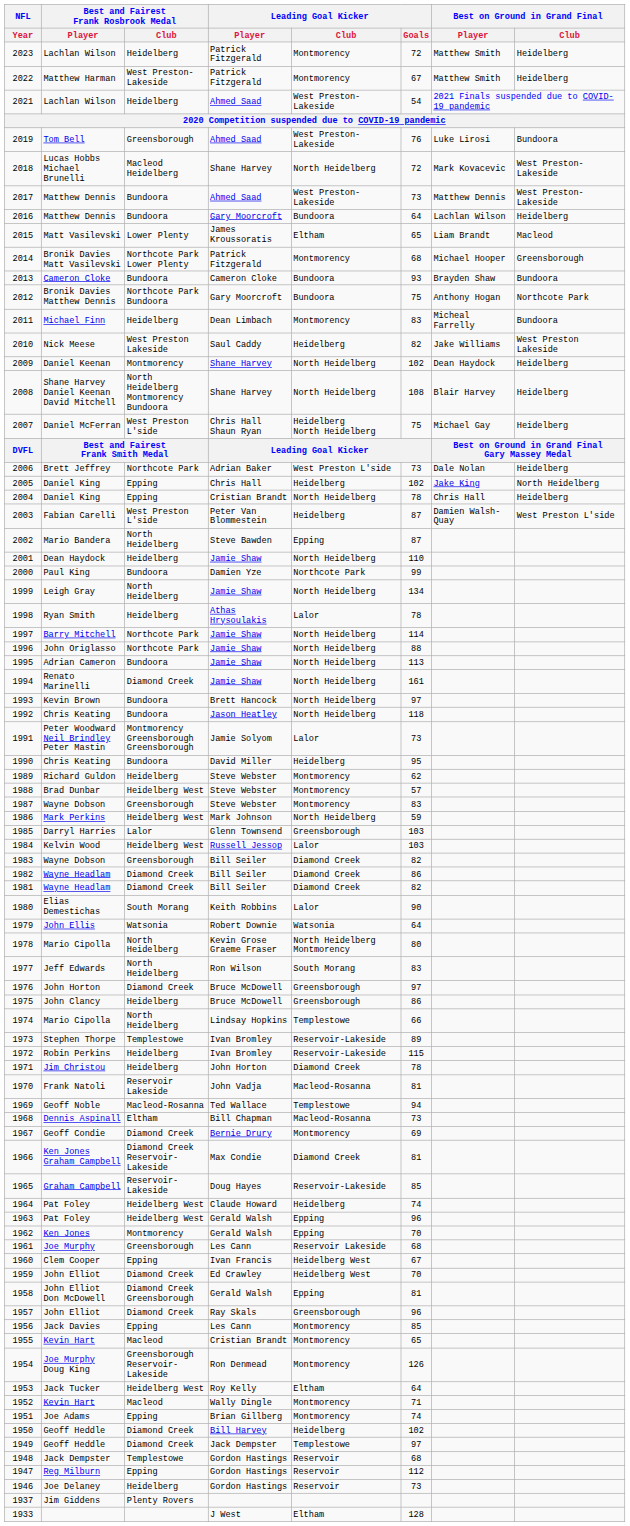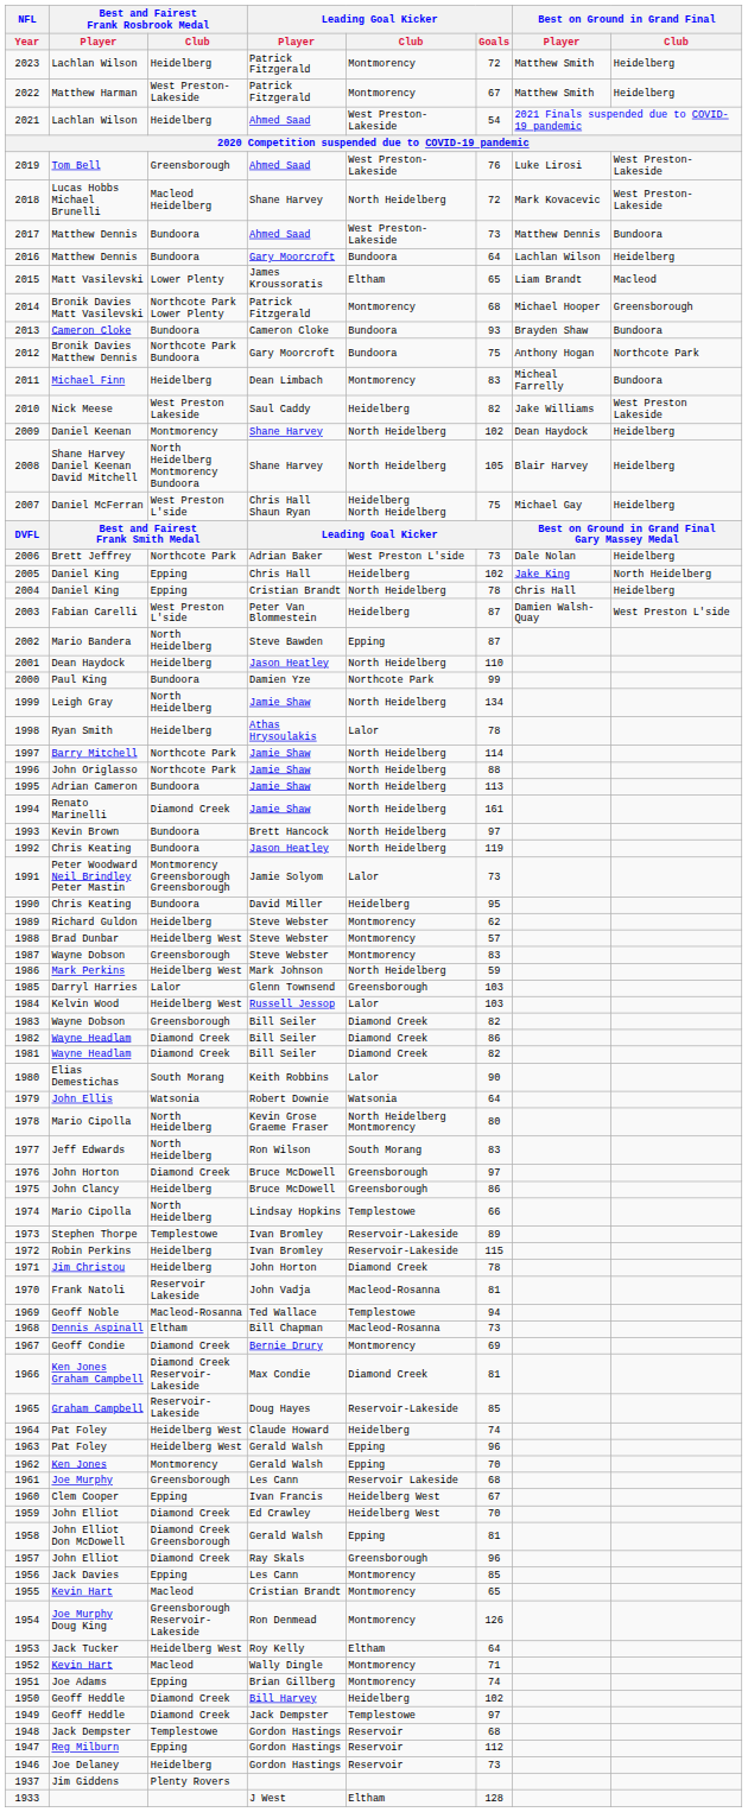 <table class="wikitable">
 <tr>
 <th style="color:blue">NFL</th>
 <th style="color:blue" colspan="2">Best and Fairest<br> Frank Rosbrook Medal</th>
 <th style="color:blue" colspan="3">Leading Goal Kicker</th>
 <th style="color:blue" colspan="2">Best on Ground in Grand Final</th>
 </tr>
 <tr>
 <th style="color:crimson; width:50px;">Year</th>
 <th style="color:crimson; width:120px;">Player</th>
 <th style="color:crimson; width:120px;">Club</th>
 <th style="color:crimson; width:120px;">Player</th>
 <th style="color:crimson; width:160px;">Club</th>
 <th style="color:crimson; width:40px;">Goals</th>
 <th style="color:crimson; width:120px;">Player</th>
 <th style="color:crimson; width:160px;">Club</th>
 </tr>
 <tr>
 <td style="text-align:center;">2023</td>
 <td>Lachlan Wilson</td>
 <td>Heidelberg</td>
 <td>Patrick Fitzgerald</td>
 <td>Montmorency</td>
 <td style="text-align:center;">72</td>
 <td>Matthew Smith</td>
 <td>Heidelberg</td>
 </tr>
 <tr>
 <td style="text-align:center;">2022</td>
 <td>Matthew Harman</td>
 <td>West Preston-Lakeside</td>
 <td>Patrick Fitzgerald</td>
 <td>Montmorency</td>
 <td style="text-align:center;">67</td>
 <td>Matthew Smith</td>
 <td>Heidelberg</td>
 </tr>
 <tr>
 <td style="text-align:center;">2021</td>
 <td>Lachlan Wilson</td>
 <td>Heidelberg</td>
 <td><a href='#'>Ahmed Saad</a></td>
 <td>West Preston-Lakeside</td>
 <td style="text-align:center;">54</td>
 <td style="color:blue" colspan="2">2021 Finals suspended due to <a href='#'>COVID-19 pandemic</a></td>
 </tr>
 <tr>
 <th style="color:blue" colspan="8">2020 Competition suspended due to <a href='#'>COVID-19 pandemic</a></th>
 </tr>
 <tr>
 <td style="text-align:center;">2019</td>
 <td><a href='#'>Tom Bell</a></td>
 <td>Greensborough</td>
 <td><a href='#'>Ahmed Saad</a></td>
 <td>West Preston-Lakeside</td>
 <td style="text-align:center;">76</td>
 <td>Luke Lirosi</td>
-<td>Bundoora</td>
+<td>West Preston-Lakeside</td>
 </tr>
 <tr>
 <td style="text-align:center;">2018</td>
 <td>Lucas Hobbs<br>Michael Brunelli</td>
 <td>Macleod<br>Heidelberg</td>
 <td>Shane Harvey</td>
 <td>North Heidelberg</td>
 <td style="text-align:center;">72</td>
 <td>Mark Kovacevic</td>
 <td>West Preston-Lakeside</td>
 </tr>
 <tr>
 <td style="text-align:center;">2017</td>
 <td>Matthew Dennis</td>
 <td>Bundoora</td>
 <td><a href='#'>Ahmed Saad</a></td>
 <td>West Preston-Lakeside</td>
 <td style="text-align:center;">73</td>
 <td>Matthew Dennis</td>
-<td>West Preston-Lakeside</td>
+<td>Bundoora</td>
 </tr>
 <tr>
 <td style="text-align:center;">2016</td>
 <td>Matthew Dennis</td>
 <td>Bundoora</td>
 <td><a href='#'>Gary Moorcroft</a></td>
 <td>Bundoora</td>
 <td style="text-align:center;">64</td>
 <td>Lachlan Wilson</td>
 <td>Heidelberg</td>
 </tr>
 <tr>
 <td style="text-align:center;">2015</td>
 <td>Matt Vasilevski</td>
 <td>Lower Plenty</td>
 <td>James Kroussoratis</td>
 <td>Eltham</td>
 <td style="text-align:center;">65</td>
 <td>Liam Brandt</td>
 <td>Macleod</td>
 </tr>
 <tr>
 <td style="text-align:center;">2014</td>
 <td>Bronik Davies <br>Matt Vasilevski  <br></td>
 <td>Northcote Park <br> Lower Plenty</td>
 <td>Patrick Fitzgerald</td>
 <td>Montmorency</td>
 <td style="text-align:center;">68</td>
 <td>Michael Hooper</td>
 <td>Greensborough</td>
 </tr>
 <tr>
 <td style="text-align:center;">2013</td>
 <td><a href='#'>Cameron Cloke</a></td>
 <td>Bundoora</td>
 <td>Cameron Cloke</td>
 <td>Bundoora</td>
 <td style="text-align:center;">93</td>
 <td>Brayden Shaw</td>
 <td>Bundoora</td>
 </tr>
 <tr>
 <td style="text-align:center;">2012</td>
 <td>Bronik Davies <br>Matthew Dennis</td>
 <td>Northcote Park <br> Bundoora</td>
 <td>Gary Moorcroft</td>
 <td>Bundoora</td>
 <td style="text-align:center;">75</td>
 <td>Anthony Hogan</td>
 <td>Northcote Park</td>
 </tr>
 <tr>
 <td style="text-align:center;">2011</td>
 <td><a href='#'>Michael Finn</a></td>
 <td>Heidelberg</td>
 <td>Dean Limbach</td>
 <td>Montmorency</td>
 <td style="text-align:center;">83</td>
 <td>Micheal Farrelly</td>
 <td>Bundoora</td>
 </tr>
 <tr>
 <td style="text-align:center;">2010</td>
 <td>Nick Meese</td>
 <td>West Preston Lakeside</td>
 <td>Saul Caddy</td>
 <td>Heidelberg</td>
 <td style="text-align:center;">82</td>
 <td>Jake Williams</td>
 <td>West Preston Lakeside</td>
 </tr>
 <tr>
 <td style="text-align:center;">2009</td>
 <td>Daniel Keenan</td>
 <td>Montmorency</td>
 <td><a href='#'>Shane Harvey</a></td>
 <td>North Heidelberg</td>
 <td style="text-align:center;">102</td>
 <td>Dean Haydock</td>
 <td>Heidelberg</td>
 </tr>
 <tr>
 <td style="text-align:center;">2008</td>
 <td>Shane Harvey <br> Daniel Keenan <br> David Mitchell</td>
 <td>North Heidelberg <br> Montmorency  <br> Bundoora</td>
 <td>Shane Harvey</td>
 <td>North Heidelberg</td>
-<td style="text-align:center;">108</td>
+<td style="text-align:center;">105</td>
 <td>Blair Harvey</td>
 <td>Heidelberg</td>
 </tr>
 <tr>
 <td style="text-align:center;">2007</td>
 <td>Daniel McFerran</td>
 <td>West Preston L'side</td>
 <td>Chris Hall <br> Shaun Ryan</td>
 <td>Heidelberg <br> North Heidelberg</td>
 <td style="text-align:center;">75</td>
 <td>Michael Gay</td>
 <td>Heidelberg</td>
 </tr>
 <tr>
 <th style="color:blue">DVFL</th>
 <th style="color:blue" colspan="2">Best and Fairest<br> Frank Smith Medal</th>
 <th style="color:blue" colspan="3">Leading Goal Kicker</th>
 <th style="color:blue" colspan="2">Best on Ground in Grand Final<br> Gary Massey Medal</th>
 </tr>
 <tr>
 <td style="text-align:center;">2006</td>
 <td>Brett Jeffrey</td>
 <td>Northcote Park</td>
 <td>Adrian Baker</td>
 <td>West Preston L'side</td>
 <td style="text-align:center;">73</td>
 <td>Dale Nolan</td>
 <td>Heidelberg</td>
 </tr>
 <tr>
 <td style="text-align:center;">2005</td>
 <td>Daniel King</td>
 <td>Epping</td>
 <td>Chris Hall</td>
 <td>Heidelberg</td>
 <td style="text-align:center;">102</td>
 <td><a href='#'>Jake King</a></td>
 <td>North Heidelberg</td>
 </tr>
 <tr>
 <td style="text-align:center;">2004</td>
 <td>Daniel King</td>
 <td>Epping</td>
 <td>Cristian Brandt</td>
 <td>North Heidelberg</td>
 <td style="text-align:center;">78</td>
 <td>Chris Hall</td>
 <td>Heidelberg</td>
 </tr>
 <tr>
 <td style="text-align:center;">2003</td>
 <td>Fabian Carelli</td>
 <td>West Preston L'side</td>
 <td>Peter Van Blommestein</td>
 <td>Heidelberg</td>
 <td style="text-align:center;">87</td>
 <td>Damien Walsh-Quay</td>
 <td>West Preston L'side</td>
 </tr>
 <tr>
 <td style="text-align:center;">2002</td>
 <td>Mario Bandera</td>
 <td>North Heidelberg</td>
 <td>Steve Bawden</td>
 <td>Epping</td>
 <td style="text-align:center;">87</td>
 <td></td>
 <td></td>
 </tr>
 <tr>
 <td style="text-align:center;">2001</td>
 <td>Dean Haydock</td>
 <td>Heidelberg</td>
-<td><a href='#'>Jamie Shaw</a></td>
+<td><a href='#'>Jason Heatley</a></td>
 <td>North Heidelberg</td>
 <td style="text-align:center;">110</td>
 <td></td>
 <td></td>
 </tr>
 <tr>
 <td style="text-align:center;">2000</td>
 <td>Paul King</td>
 <td>Bundoora</td>
 <td>Damien Yze</td>
 <td>Northcote Park</td>
 <td style="text-align:center;">99</td>
 <td></td>
 <td></td>
 </tr>
 <tr>
 <td style="text-align:center;">1999</td>
 <td>Leigh Gray</td>
 <td>North Heidelberg</td>
 <td><a href='#'>Jamie Shaw</a></td>
 <td>North Heidelberg</td>
 <td style="text-align:center;">134</td>
 <td></td>
 <td></td>
 </tr>
 <tr>
 <td style="text-align:center;">1998</td>
 <td>Ryan Smith</td>
 <td>Heidelberg</td>
 <td><a href='#'>Athas Hrysoulakis</a></td>
 <td>Lalor</td>
 <td style="text-align:center;">78</td>
 <td></td>
 <td></td>
 </tr>
 <tr>
 <td style="text-align:center;">1997</td>
 <td><a href='#'>Barry Mitchell</a></td>
 <td>Northcote Park</td>
 <td><a href='#'>Jamie Shaw</a></td>
 <td>North Heidelberg</td>
 <td style="text-align:center;">114</td>
 <td></td>
 <td></td>
 </tr>
 <tr>
 <td style="text-align:center;">1996</td>
 <td>John Origlasso</td>
 <td>Northcote Park</td>
 <td><a href='#'>Jamie Shaw</a></td>
 <td>North Heidelberg</td>
 <td style="text-align:center;">88</td>
 <td></td>
 <td></td>
 </tr>
 <tr>
 <td style="text-align:center;">1995</td>
 <td>Adrian Cameron</td>
 <td>Bundoora</td>
 <td><a href='#'>Jamie Shaw</a></td>
 <td>North Heidelberg</td>
 <td style="text-align:center;">113</td>
 <td></td>
 <td></td>
 </tr>
 <tr>
 <td style="text-align:center;">1994</td>
 <td>Renato Marinelli</td>
 <td>Diamond Creek</td>
 <td><a href='#'>Jamie Shaw</a></td>
 <td>North Heidelberg</td>
 <td style="text-align:center;">161</td>
 <td></td>
 <td></td>
 </tr>
 <tr>
 <td style="text-align:center;">1993</td>
 <td>Kevin Brown</td>
 <td>Bundoora</td>
 <td>Brett Hancock</td>
 <td>North Heidelberg</td>
 <td style="text-align:center;">97</td>
 <td></td>
 <td></td>
 </tr>
 <tr>
 <td style="text-align:center;">1992</td>
 <td>Chris Keating</td>
 <td>Bundoora</td>
 <td><a href='#'>Jason Heatley</a></td>
 <td>North Heidelberg</td>
-<td style="text-align:center;">118</td>
+<td style="text-align:center;">119</td>
 <td></td>
 <td></td>
 </tr>
 <tr>
 <td style="text-align:center;">1991</td>
 <td>Peter Woodward <br> <a href='#'>Neil Brindley</a> <br> Peter Mastin</td>
 <td>Montmorency <br> Greensborough <br> Greensborough</td>
 <td>Jamie Solyom</td>
 <td>Lalor</td>
 <td style="text-align:center;">73</td>
 <td></td>
 <td></td>
 </tr>
 <tr>
 <td style="text-align:center;">1990</td>
 <td>Chris Keating</td>
 <td>Bundoora</td>
 <td>David Miller</td>
 <td>Heidelberg</td>
 <td style="text-align:center;">95</td>
 <td></td>
 <td></td>
 </tr>
 <tr>
 <td style="text-align:center;">1989</td>
 <td>Richard Guldon</td>
 <td>Heidelberg</td>
 <td>Steve Webster</td>
 <td>Montmorency</td>
 <td style="text-align:center;">62</td>
 <td></td>
 <td></td>
 </tr>
 <tr>
 <td style="text-align:center;">1988</td>
 <td>Brad Dunbar</td>
 <td>Heidelberg West</td>
 <td>Steve Webster</td>
 <td>Montmorency</td>
 <td style="text-align:center;">57</td>
 <td></td>
 <td></td>
 </tr>
 <tr>
 <td style="text-align:center;">1987</td>
 <td>Wayne Dobson</td>
 <td>Greensborough</td>
 <td>Steve Webster</td>
 <td>Montmorency</td>
 <td style="text-align:center;">83</td>
 <td></td>
 <td></td>
 </tr>
 <tr>
 <td style="text-align:center;">1986</td>
 <td><a href='#'>Mark Perkins</a></td>
 <td>Heidelberg West</td>
 <td>Mark Johnson</td>
 <td>North Heidelberg</td>
 <td style="text-align:center;">59</td>
 <td></td>
 <td></td>
 </tr>
 <tr>
 <td style="text-align:center;">1985</td>
 <td>Darryl Harries</td>
 <td>Lalor</td>
 <td>Glenn Townsend</td>
 <td>Greensborough</td>
 <td style="text-align:center;">103</td>
 <td></td>
 <td></td>
 </tr>
 <tr>
 <td style="text-align:center;">1984</td>
 <td>Kelvin Wood</td>
 <td>Heidelberg West</td>
 <td><a href='#'>Russell Jessop</a></td>
 <td>Lalor</td>
 <td style="text-align:center;">103</td>
 <td></td>
 <td></td>
 </tr>
 <tr>
 <td style="text-align:center;">1983</td>
 <td>Wayne Dobson</td>
 <td>Greensborough</td>
 <td>Bill Seiler</td>
 <td>Diamond Creek</td>
 <td style="text-align:center;">82</td>
 <td></td>
 <td></td>
 </tr>
 <tr>
 <td style="text-align:center;">1982</td>
 <td><a href='#'>Wayne Headlam</a></td>
 <td>Diamond Creek</td>
 <td>Bill Seiler</td>
 <td>Diamond Creek</td>
 <td style="text-align:center;">86</td>
 <td></td>
 <td></td>
 </tr>
 <tr>
 <td style="text-align:center;">1981</td>
 <td><a href='#'>Wayne Headlam</a></td>
 <td>Diamond Creek</td>
 <td>Bill Seiler</td>
 <td>Diamond Creek</td>
 <td style="text-align:center;">82</td>
 <td></td>
 <td></td>
 </tr>
 <tr>
 <td style="text-align:center;">1980</td>
 <td>Elias Demestichas</td>
 <td>South Morang</td>
 <td>Keith Robbins</td>
 <td>Lalor</td>
 <td style="text-align:center;">90</td>
 <td></td>
 <td></td>
 </tr>
 <tr>
 <td style="text-align:center;">1979</td>
 <td><a href='#'>John Ellis</a></td>
 <td>Watsonia</td>
 <td>Robert Downie</td>
 <td>Watsonia</td>
 <td style="text-align:center;">64</td>
 <td></td>
 <td></td>
 </tr>
 <tr>
 <td style="text-align:center;">1978</td>
 <td>Mario Cipolla</td>
 <td>North Heidelberg</td>
 <td>Kevin Grose <br> Graeme Fraser</td>
 <td>North Heidelberg <br> Montmorency</td>
 <td style="text-align:center;">80</td>
 <td></td>
 <td></td>
 </tr>
 <tr>
 <td style="text-align:center;">1977</td>
 <td>Jeff Edwards</td>
 <td>North Heidelberg</td>
 <td>Ron Wilson</td>
 <td>South Morang</td>
 <td style="text-align:center;">83</td>
 <td></td>
 <td></td>
 </tr>
 <tr>
 <td style="text-align:center;">1976</td>
 <td>John Horton</td>
 <td>Diamond Creek</td>
 <td>Bruce McDowell</td>
 <td>Greensborough</td>
 <td style="text-align:center;">97</td>
 <td></td>
 <td></td>
 </tr>
 <tr>
 <td style="text-align:center;">1975</td>
 <td>John Clancy</td>
 <td>Heidelberg</td>
 <td>Bruce McDowell</td>
 <td>Greensborough</td>
 <td style="text-align:center;">86</td>
 <td></td>
 <td></td>
 </tr>
 <tr>
 <td style="text-align:center;">1974</td>
 <td>Mario Cipolla</td>
 <td>North Heidelberg</td>
 <td>Lindsay Hopkins</td>
 <td>Templestowe</td>
 <td style="text-align:center;">66</td>
 <td></td>
 <td></td>
 </tr>
 <tr>
 <td style="text-align:center;">1973</td>
 <td>Stephen Thorpe</td>
 <td>Templestowe</td>
 <td>Ivan Bromley</td>
 <td>Reservoir-Lakeside</td>
 <td style="text-align:center;">89</td>
 <td></td>
 <td></td>
 </tr>
 <tr>
 <td style="text-align:center;">1972</td>
 <td>Robin Perkins</td>
 <td>Heidelberg</td>
 <td>Ivan Bromley</td>
 <td>Reservoir-Lakeside</td>
 <td style="text-align:center;">115</td>
 <td></td>
 <td></td>
 </tr>
 <tr>
 <td style="text-align:center;">1971</td>
 <td><a href='#'>Jim Christou</a></td>
 <td>Heidelberg</td>
 <td>John Horton</td>
 <td>Diamond Creek</td>
 <td style="text-align:center;">78</td>
 <td></td>
 <td></td>
 </tr>
 <tr>
 <td style="text-align:center;">1970</td>
 <td>Frank Natoli</td>
 <td>Reservoir Lakeside</td>
 <td>John Vadja</td>
 <td>Macleod-Rosanna</td>
 <td style="text-align:center;">81</td>
 <td></td>
 <td></td>
 </tr>
 <tr>
 <td style="text-align:center;">1969</td>
 <td>Geoff Noble</td>
 <td>Macleod-Rosanna</td>
 <td>Ted Wallace</td>
 <td>Templestowe</td>
 <td style="text-align:center;">94</td>
 <td></td>
 <td></td>
 </tr>
 <tr>
 <td style="text-align:center;">1968</td>
 <td><a href='#'>Dennis Aspinall</a></td>
 <td>Eltham</td>
 <td>Bill Chapman</td>
 <td>Macleod-Rosanna</td>
 <td style="text-align:center;">73</td>
 <td></td>
 <td></td>
 </tr>
 <tr>
 <td style="text-align:center;">1967</td>
 <td>Geoff Condie</td>
 <td>Diamond Creek</td>
 <td><a href='#'>Bernie Drury</a></td>
 <td>Montmorency</td>
 <td style="text-align:center;">69</td>
 <td></td>
 <td></td>
 </tr>
 <tr>
 <td style="text-align:center;">1966</td>
 <td><a href='#'>Ken Jones</a> <br><a href='#'>Graham Campbell</a></td>
 <td>Diamond Creek <br>Reservoir-Lakeside</td>
 <td>Max Condie</td>
 <td>Diamond Creek</td>
 <td style="text-align:center;">81</td>
 <td></td>
 <td></td>
 </tr>
 <tr>
 <td style="text-align:center;">1965</td>
 <td><a href='#'>Graham Campbell</a></td>
 <td>Reservoir-Lakeside</td>
 <td>Doug Hayes</td>
 <td>Reservoir-Lakeside</td>
 <td style="text-align:center;">85</td>
 <td></td>
 <td></td>
 </tr>
 <tr>
 <td style="text-align:center;">1964</td>
 <td>Pat Foley</td>
 <td>Heidelberg West</td>
 <td>Claude Howard</td>
 <td>Heidelberg</td>
 <td style="text-align:center;">74</td>
 <td></td>
 <td></td>
 </tr>
 <tr>
 <td style="text-align:center;">1963</td>
 <td>Pat Foley</td>
 <td>Heidelberg West</td>
 <td>Gerald Walsh</td>
 <td>Epping</td>
 <td style="text-align:center;">96</td>
 <td></td>
 <td></td>
 </tr>
 <tr>
 <td style="text-align:center;">1962</td>
 <td><a href='#'>Ken Jones</a></td>
 <td>Montmorency</td>
 <td>Gerald Walsh</td>
 <td>Epping</td>
 <td style="text-align:center;">70</td>
 <td></td>
 <td></td>
 </tr>
 <tr>
 <td style="text-align:center;">1961</td>
 <td><a href='#'>Joe Murphy</a></td>
 <td>Greensborough</td>
 <td>Les Cann</td>
 <td>Reservoir Lakeside</td>
 <td style="text-align:center;">68</td>
 <td></td>
 <td></td>
 </tr>
 <tr>
 <td style="text-align:center;">1960</td>
 <td>Clem Cooper</td>
 <td>Epping</td>
 <td>Ivan Francis</td>
 <td>Heidelberg West</td>
 <td style="text-align:center;">67</td>
 <td></td>
 <td></td>
 </tr>
 <tr>
 <td style="text-align:center;">1959</td>
 <td>John Elliot</td>
 <td>Diamond Creek</td>
 <td>Ed Crawley</td>
 <td>Heidelberg West</td>
 <td style="text-align:center;">70</td>
 <td></td>
 <td></td>
 </tr>
 <tr>
 <td style="text-align:center;">1958</td>
 <td>John Elliot <br>Don McDowell</td>
 <td>Diamond Creek <br>Greensborough</td>
 <td>Gerald Walsh</td>
 <td>Epping</td>
 <td style="text-align:center;">81</td>
 <td></td>
 <td></td>
 </tr>
 <tr>
 <td style="text-align:center;">1957</td>
 <td>John Elliot</td>
 <td>Diamond Creek</td>
 <td>Ray Skals</td>
 <td>Greensborough</td>
 <td style="text-align:center;">96</td>
 <td></td>
 <td></td>
 </tr>
 <tr>
 <td style="text-align:center;">1956</td>
 <td>Jack Davies</td>
 <td>Epping</td>
 <td>Les Cann</td>
 <td>Montmorency</td>
 <td style="text-align:center;">85</td>
 <td></td>
 <td></td>
 </tr>
 <tr>
 <td style="text-align:center;">1955</td>
 <td><a href='#'>Kevin Hart</a></td>
 <td>Macleod</td>
 <td>Cristian Brandt</td>
 <td>Montmorency</td>
 <td style="text-align:center;">65</td>
 <td></td>
 <td></td>
 </tr>
 <tr>
 <td style="text-align:center;">1954</td>
 <td><a href='#'>Joe Murphy</a> <br> Doug King</td>
 <td>Greensborough <br> Reservoir-Lakeside</td>
 <td>Ron Denmead</td>
 <td>Montmorency</td>
 <td style="text-align:center;">126</td>
 <td></td>
 <td></td>
 </tr>
 <tr>
 <td style="text-align:center;">1953</td>
 <td>Jack Tucker</td>
 <td>Heidelberg West</td>
 <td>Roy Kelly</td>
 <td>Eltham</td>
 <td style="text-align:center;">64</td>
 <td></td>
 <td></td>
 </tr>
 <tr>
 <td style="text-align:center;">1952</td>
 <td><a href='#'>Kevin Hart</a></td>
 <td>Macleod</td>
 <td>Wally Dingle</td>
 <td>Montmorency</td>
 <td style="text-align:center;">71</td>
 <td></td>
 <td></td>
 </tr>
 <tr>
 <td style="text-align:center;">1951</td>
 <td>Joe Adams</td>
 <td>Epping</td>
 <td>Brian Gillberg</td>
 <td>Montmorency</td>
 <td style="text-align:center;">74</td>
 <td></td>
 <td></td>
 </tr>
 <tr>
 <td style="text-align:center;">1950</td>
 <td>Geoff Heddle</td>
 <td>Diamond Creek</td>
 <td><a href='#'>Bill Harvey</a></td>
 <td>Heidelberg</td>
 <td style="text-align:center;">102</td>
 <td></td>
 <td></td>
 </tr>
 <tr>
 <td style="text-align:center;">1949</td>
 <td>Geoff Heddle</td>
 <td>Diamond Creek</td>
 <td>Jack Dempster</td>
 <td>Templestowe</td>
 <td style="text-align:center;">97</td>
 <td></td>
 <td></td>
 </tr>
 <tr>
 <td style="text-align:center;">1948</td>
 <td>Jack Dempster</td>
 <td>Templestowe</td>
 <td>Gordon Hastings</td>
 <td>Reservoir</td>
 <td style="text-align:center;">68</td>
 <td></td>
 <td></td>
 </tr>
 <tr>
 <td style="text-align:center;">1947</td>
 <td><a href='#'>Reg Milburn</a></td>
 <td>Epping</td>
 <td>Gordon Hastings</td>
 <td>Reservoir</td>
 <td style="text-align:center;">112</td>
 <td></td>
 <td></td>
 </tr>
 <tr>
 <td style="text-align:center;">1946</td>
 <td>Joe Delaney</td>
 <td>Heidelberg</td>
 <td>Gordon Hastings</td>
 <td>Reservoir</td>
 <td style="text-align:center;">73</td>
 <td></td>
 <td></td>
 </tr>
 <tr>
 <td style="text-align:center;">1937</td>
 <td>Jim Giddens</td>
 <td>Plenty Rovers</td>
 <td></td>
 <td></td>
 <td></td>
 <td></td>
 <td></td>
 </tr>
 <tr>
 <td style="text-align:center;">1933</td>
 <td></td>
 <td></td>
 <td>J West</td>
 <td>Eltham</td>
 <td style="text-align:center;">128</td>
 <td></td>
 <td></td>
 </tr>
 </table>
